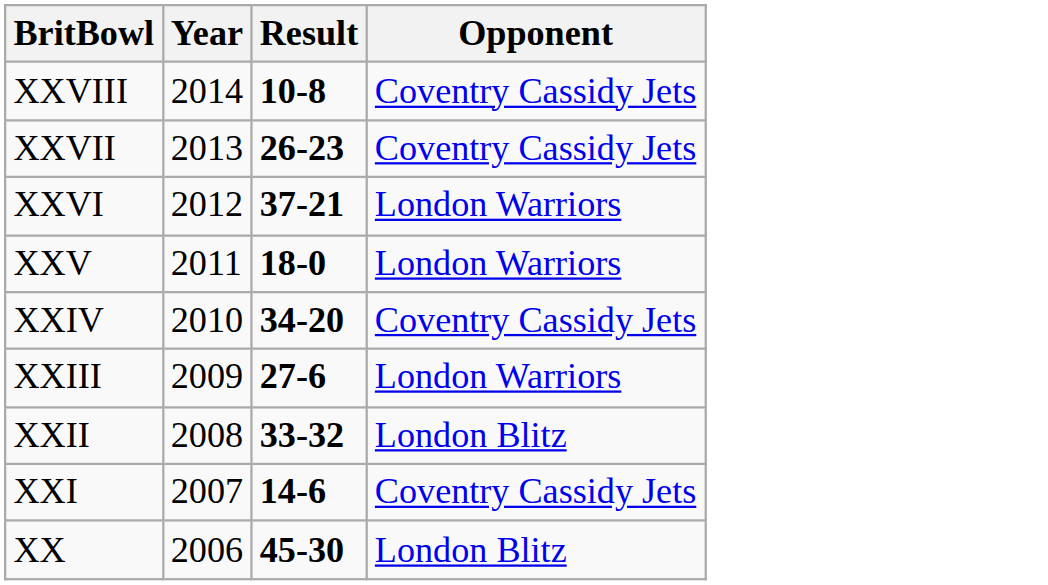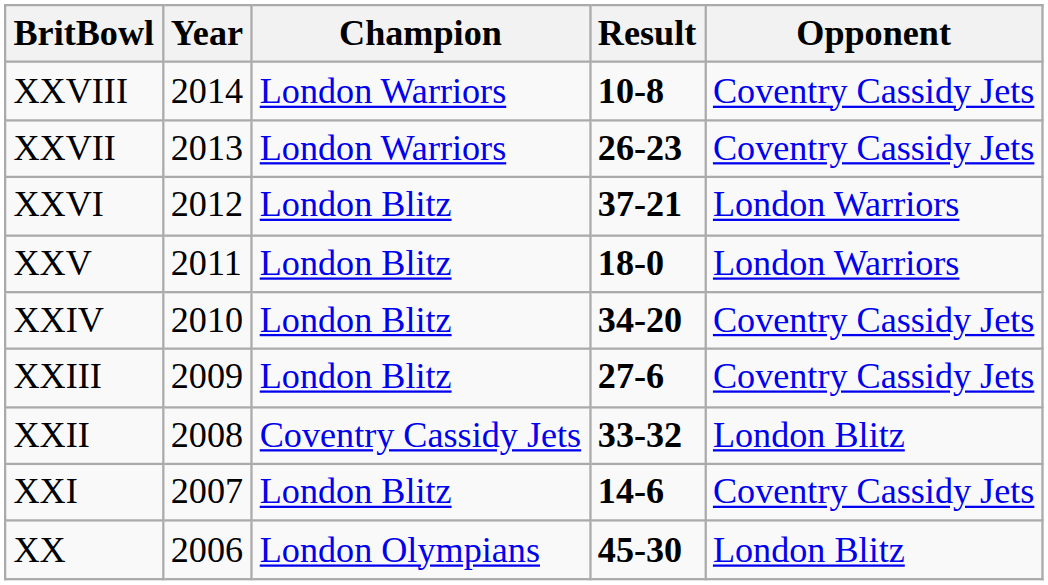 <table class="wikitable" style="text-align:left" border="0">
 <tr>
 <th>BritBowl</th>
 <th>Year</th>
+<th>Champion</th>
 <th>Result</th>
 <th>Opponent</th>
 </tr>
 <tr>
 <td>XXVIII</td>
 <td>2014</td>
+<td><a href='#'>London Warriors</a></td>
 <td><strong>10-8</strong></td>
 <td><a href='#'>Coventry Cassidy Jets</a></td>
 </tr>
 <tr>
 <td>XXVII</td>
 <td>2013</td>
+<td><a href='#'>London Warriors</a></td>
 <td><strong>26-23</strong></td>
 <td><a href='#'>Coventry Cassidy Jets</a></td>
 </tr>
 <tr>
 <td>XXVI</td>
 <td>2012</td>
+<td><a href='#'>London Blitz</a></td>
 <td><strong>37-21</strong></td>
 <td><a href='#'>London Warriors</a></td>
 </tr>
 <tr>
 <td>XXV</td>
 <td>2011</td>
+<td><a href='#'>London Blitz</a></td>
 <td><strong>18-0</strong></td>
 <td><a href='#'>London Warriors</a></td>
 </tr>
 <tr>
 <td>XXIV</td>
 <td>2010</td>
+<td><a href='#'>London Blitz</a></td>
 <td><strong>34-20</strong></td>
 <td><a href='#'>Coventry Cassidy Jets</a></td>
 </tr>
 <tr>
 <td>XXIII</td>
 <td>2009</td>
+<td><a href='#'>London Blitz</a></td>
 <td><strong>27-6</strong></td>
-<td><a href='#'>London Warriors</a></td>
+<td><a href='#'>Coventry Cassidy Jets</a></td>
 </tr>
 <tr>
 <td>XXII</td>
 <td>2008</td>
+<td><a href='#'>Coventry Cassidy Jets</a></td>
 <td><strong>33-32</strong></td>
 <td><a href='#'>London Blitz</a></td>
 </tr>
 <tr>
 <td>XXI</td>
 <td>2007</td>
+<td><a href='#'>London Blitz</a></td>
 <td><strong>14-6</strong></td>
 <td><a href='#'>Coventry Cassidy Jets</a></td>
 </tr>
 <tr>
 <td>XX</td>
 <td>2006</td>
+<td><a href='#'>London Olympians</a></td>
 <td><strong>45-30</strong></td>
 <td><a href='#'>London Blitz</a></td>
 </tr>
 </table>
